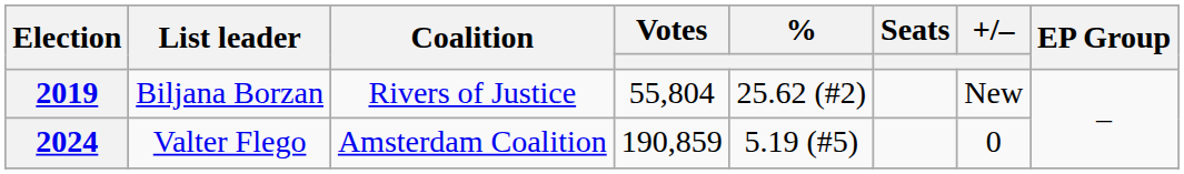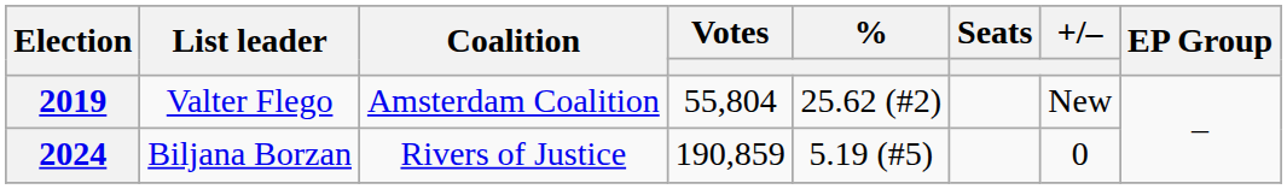 <table class="wikitable" style="text-align:center;">
 <tr>
 <th rowspan=2>Election</th>
 <th rowspan=2>List leader</th>
 <th rowspan=2>Coalition</th>
 <th>Votes</th>
 <th>%</th>
 <th>Seats</th>
 <th>+/–</th>
 <th rowspan=2>EP Group</th>
 </tr>
 <tr>
 <th colspan=2></th>
 <th colspan=2></th>
 </tr>
 <tr>
 <th><a href='#'>2019</a></th>
-<td><a href='#'>Biljana Borzan</a></td>
-<td><a href='#'>Rivers of Justice</a></td>
+<td><a href='#'>Valter Flego</a></td>
+<td><a href='#'>Amsterdam Coalition</a></td>
 <td>55,804</td>
 <td>25.62 (#2)</td>
 <td></td>
 <td>New</td>
 <td rowspan=2>–</td>
 </tr>
 <tr>
 <th><a href='#'>2024</a></th>
-<td><a href='#'>Valter Flego</a></td>
-<td><a href='#'>Amsterdam Coalition</a></td>
+<td><a href='#'>Biljana Borzan</a></td>
+<td><a href='#'>Rivers of Justice</a></td>
 <td>190,859</td>
 <td>5.19 (#5)</td>
 <td></td>
 <td> 0</td>
 </tr>
 </table>
